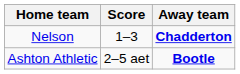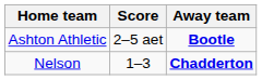 <table class="wikitable" style="text-align: center">
 <tr>
 <th>Home team</th>
 <th>Score</th>
 <th>Away team</th>
 </tr>
 <tr>
+<td><a href='#'>Ashton Athletic</a></td>
+<td>2–5 aet</td>
+<td><strong><a href='#'>Bootle</a></strong></td>
+</tr>
+<tr>
 <td><a href='#'>Nelson</a></td>
 <td>1–3</td>
 <td><strong><a href='#'>Chadderton</a></strong></td>
 </tr>
-<tr>
-<td><a href='#'>Ashton Athletic</a></td>
-<td>2–5 aet</td>
-<td><strong><a href='#'>Bootle</a></strong></td>
-</tr>
 </table>
